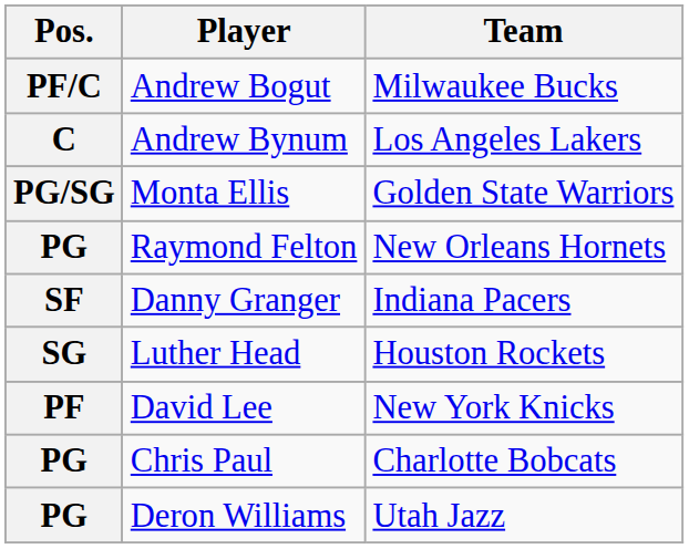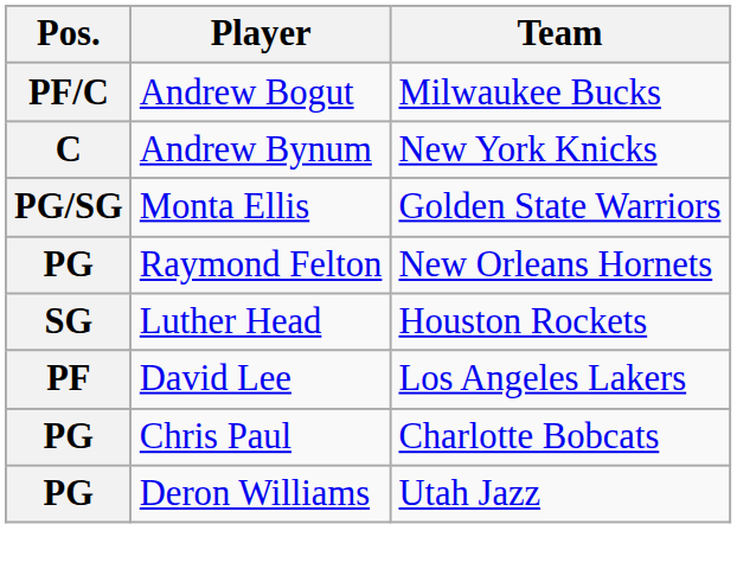 <table class="wikitable">
 <tr>
 <th>Pos.</th>
 <th>Player</th>
 <th>Team</th>
 </tr>
 <tr>
 <th>PF/C</th>
 <td><a href='#'>Andrew Bogut</a></td>
 <td><a href='#'>Milwaukee Bucks</a></td>
 </tr>
 <tr>
 <th>C</th>
 <td><a href='#'>Andrew Bynum</a></td>
-<td><a href='#'>Los Angeles Lakers</a></td>
+<td><a href='#'>New York Knicks</a></td>
 </tr>
 <tr>
 <th>PG/SG</th>
 <td><a href='#'>Monta Ellis</a></td>
 <td><a href='#'>Golden State Warriors</a></td>
 </tr>
 <tr>
 <th>PG</th>
 <td><a href='#'>Raymond Felton</a></td>
 <td><a href='#'>New Orleans Hornets</a></td>
 </tr>
 <tr>
-<th>SF</th>
-<td><a href='#'>Danny Granger</a></td>
-<td><a href='#'>Indiana Pacers</a></td>
-</tr>
-<tr>
 <th>SG</th>
 <td><a href='#'>Luther Head</a></td>
 <td><a href='#'>Houston Rockets</a></td>
 </tr>
 <tr>
 <th>PF</th>
 <td><a href='#'>David Lee</a></td>
-<td><a href='#'>New York Knicks</a></td>
+<td><a href='#'>Los Angeles Lakers</a></td>
 </tr>
 <tr>
 <th>PG</th>
 <td><a href='#'>Chris Paul</a></td>
 <td><a href='#'>Charlotte Bobcats</a></td>
 </tr>
 <tr>
 <th>PG</th>
 <td><a href='#'>Deron Williams</a></td>
 <td><a href='#'>Utah Jazz</a></td>
 </tr>
 </table>
